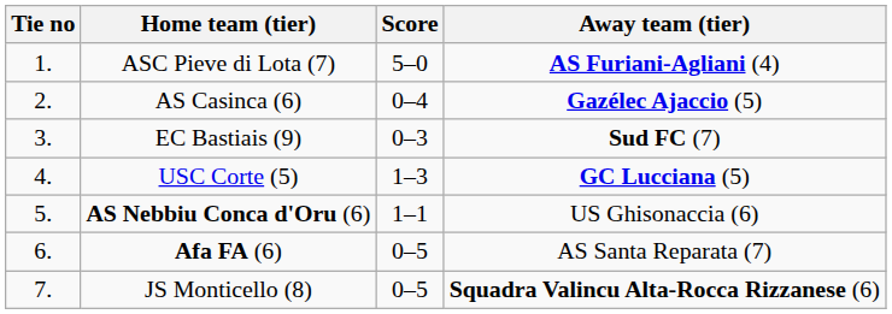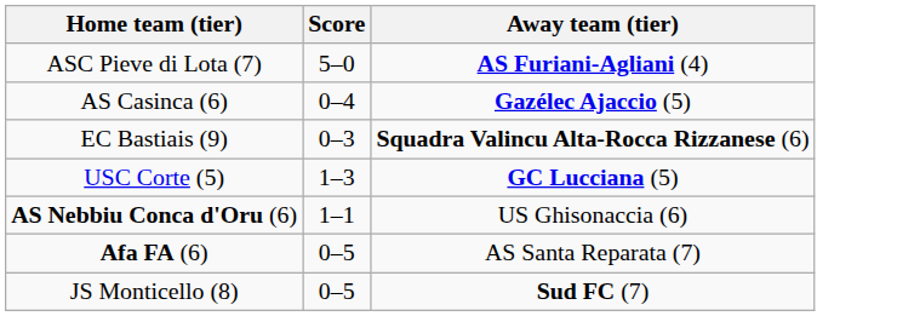 <table class="wikitable" style="text-align: center">
 <tr>
-<th>Tie no</th>
 <th>Home team (tier)</th>
 <th>Score</th>
 <th>Away team (tier)</th>
 </tr>
 <tr>
-<td>1.</td>
 <td>ASC Pieve di Lota (7)</td>
 <td>5–0</td>
 <td><strong><a href='#'>AS Furiani-Agliani</a></strong> (4)</td>
 </tr>
 <tr>
-<td>2.</td>
 <td>AS Casinca (6)</td>
 <td>0–4</td>
 <td><strong><a href='#'>Gazélec Ajaccio</a></strong> (5)</td>
 </tr>
 <tr>
-<td>3.</td>
 <td>EC Bastiais (9)</td>
 <td>0–3</td>
-<td><strong>Sud FC</strong> (7)</td>
+<td><strong>Squadra Valincu Alta-Rocca Rizzanese</strong> (6)</td>
 </tr>
 <tr>
-<td>4.</td>
 <td><a href='#'>USC Corte</a> (5)</td>
 <td>1–3</td>
 <td><strong><a href='#'>GC Lucciana</a></strong> (5)</td>
 </tr>
 <tr>
-<td>5.</td>
 <td><strong>AS Nebbiu Conca d'Oru</strong> (6)</td>
 <td>1–1 </td>
 <td>US Ghisonaccia (6)</td>
 </tr>
 <tr>
-<td>6.</td>
 <td><strong>Afa FA</strong> (6)</td>
 <td>0–5</td>
 <td>AS Santa Reparata (7)</td>
 </tr>
 <tr>
-<td>7.</td>
 <td>JS Monticello (8)</td>
 <td>0–5</td>
-<td><strong>Squadra Valincu Alta-Rocca Rizzanese</strong> (6)</td>
+<td><strong>Sud FC</strong> (7)</td>
 </tr>
 </table>
